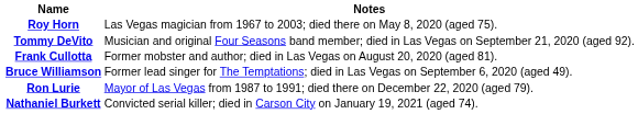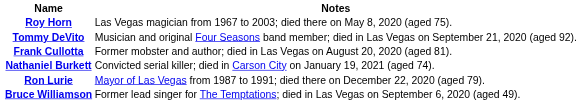 <table>
 <tr>
 <th>Name</th>
 <th>Notes</th>
 </tr>
 <tr>
 <th><a href='#'>Roy Horn</a></th>
 <td>Las Vegas magician from 1967 to 2003; died there on May 8, 2020 (aged 75).</td>
 </tr>
 <tr>
 <th><a href='#'>Tommy DeVito</a></th>
 <td>Musician and original <a href='#'>Four Seasons</a> band member; died in Las Vegas on September 21, 2020 (aged 92).</td>
 </tr>
 <tr>
 <th><a href='#'>Frank Cullotta</a></th>
 <td>Former mobster and author; died in Las Vegas on August 20, 2020 (aged 81).</td>
 </tr>
 <tr>
-<th><a href='#'>Bruce Williamson</a></th>
-<td>Former lead singer for <a href='#'>The Temptations</a>; died in Las Vegas on September 6, 2020 (aged 49).</td>
+<th><a href='#'>Nathaniel Burkett</a></th>
+<td>Convicted serial killer; died in <a href='#'>Carson City</a> on January 19, 2021 (aged 74).</td>
 </tr>
 <tr>
 <th><a href='#'>Ron Lurie</a></th>
 <td><a href='#'>Mayor of Las Vegas</a> from 1987 to 1991; died there on December 22, 2020 (aged 79).</td>
 </tr>
 <tr>
-<th><a href='#'>Nathaniel Burkett</a></th>
-<td>Convicted serial killer; died in <a href='#'>Carson City</a> on January 19, 2021 (aged 74).</td>
+<th><a href='#'>Bruce Williamson</a></th>
+<td>Former lead singer for <a href='#'>The Temptations</a>; died in Las Vegas on September 6, 2020 (aged 49).</td>
 </tr>
 </table>
